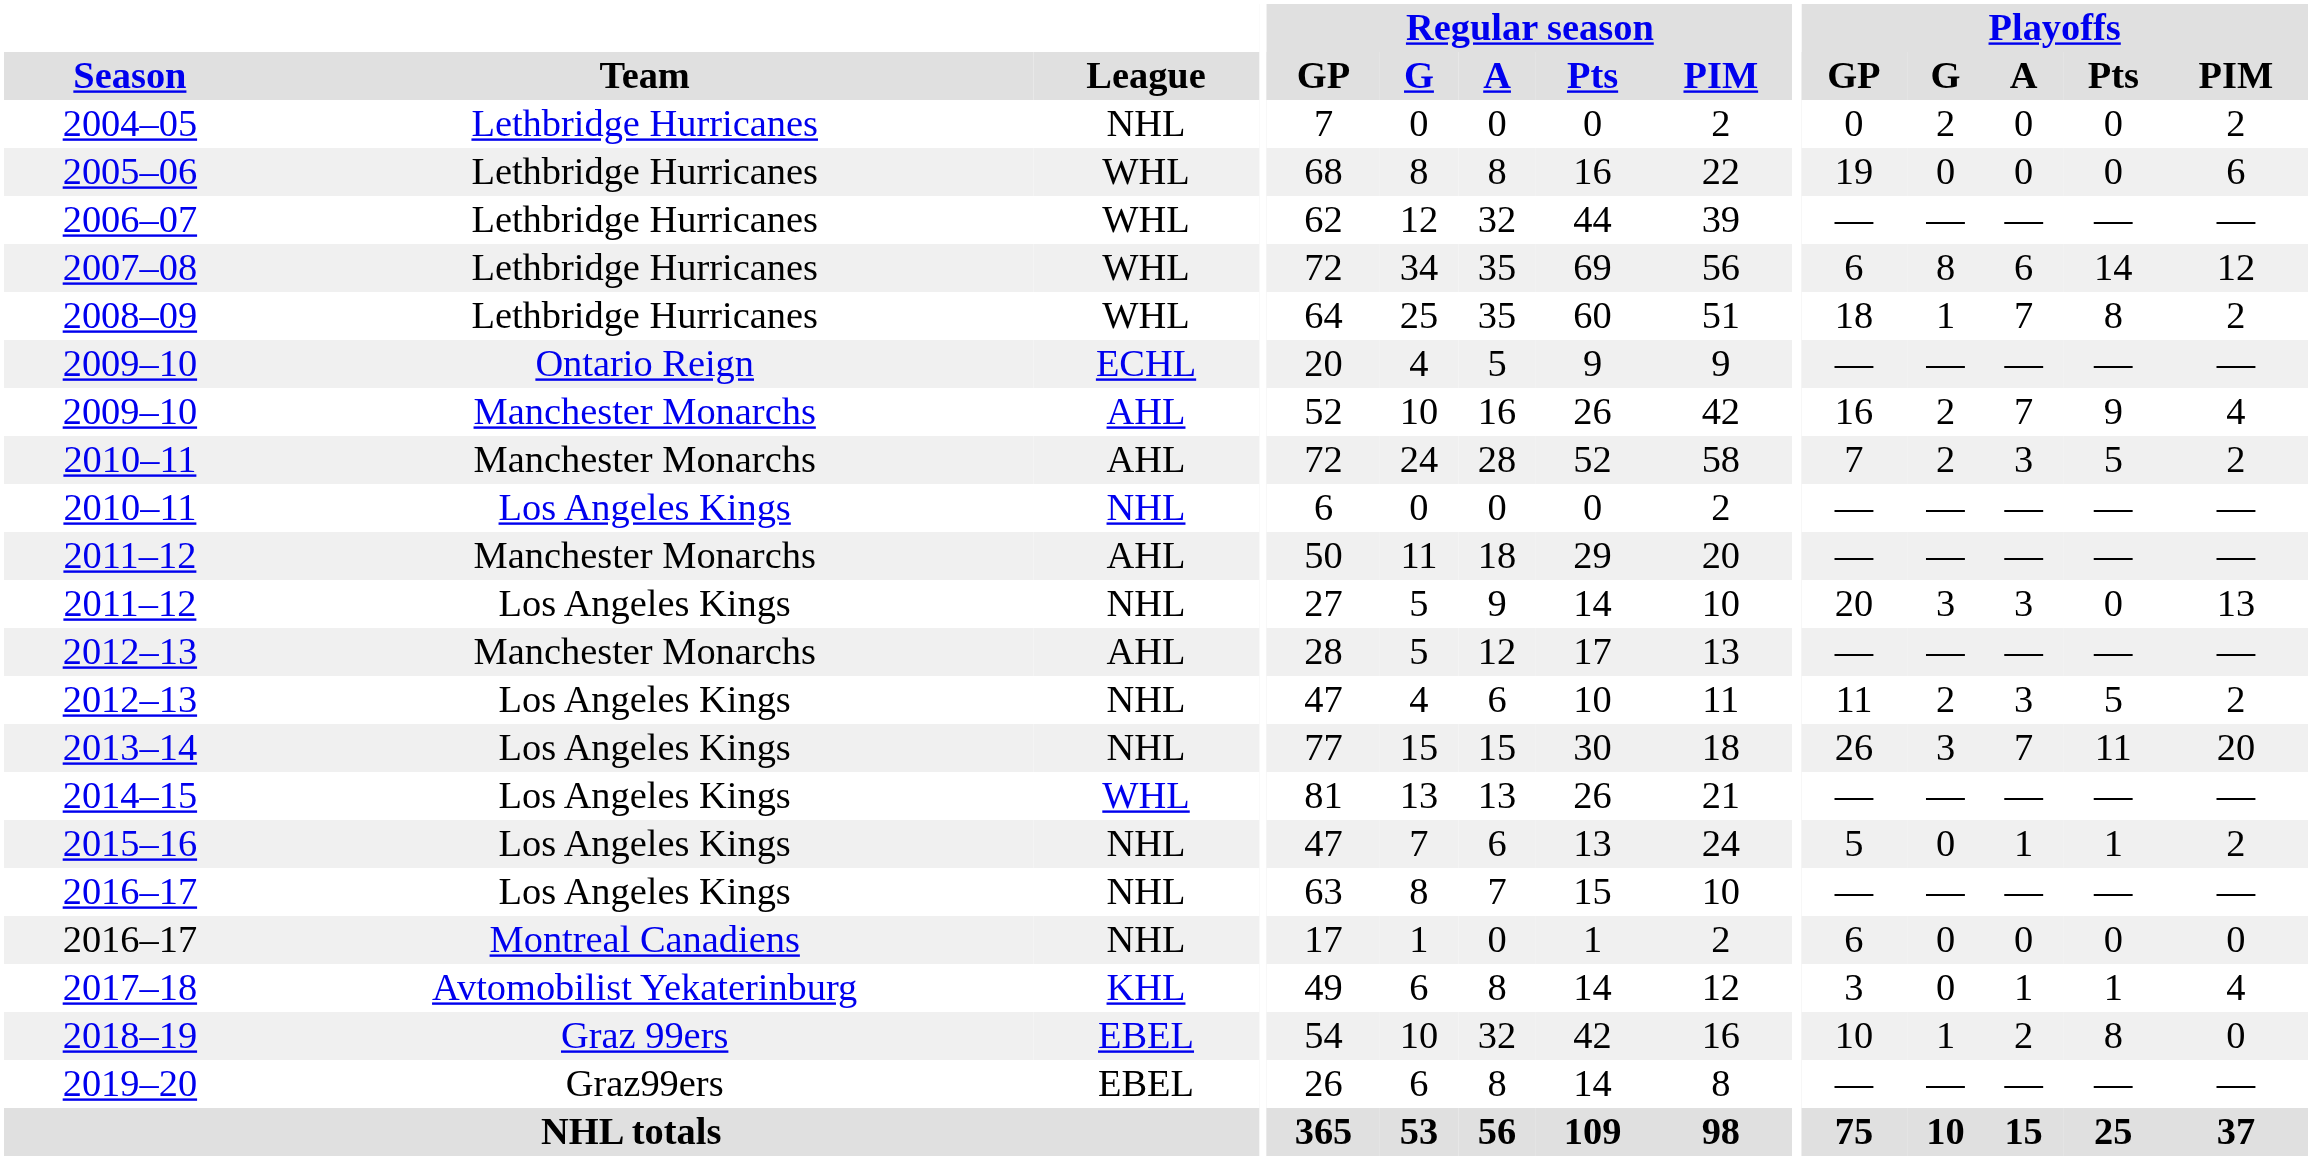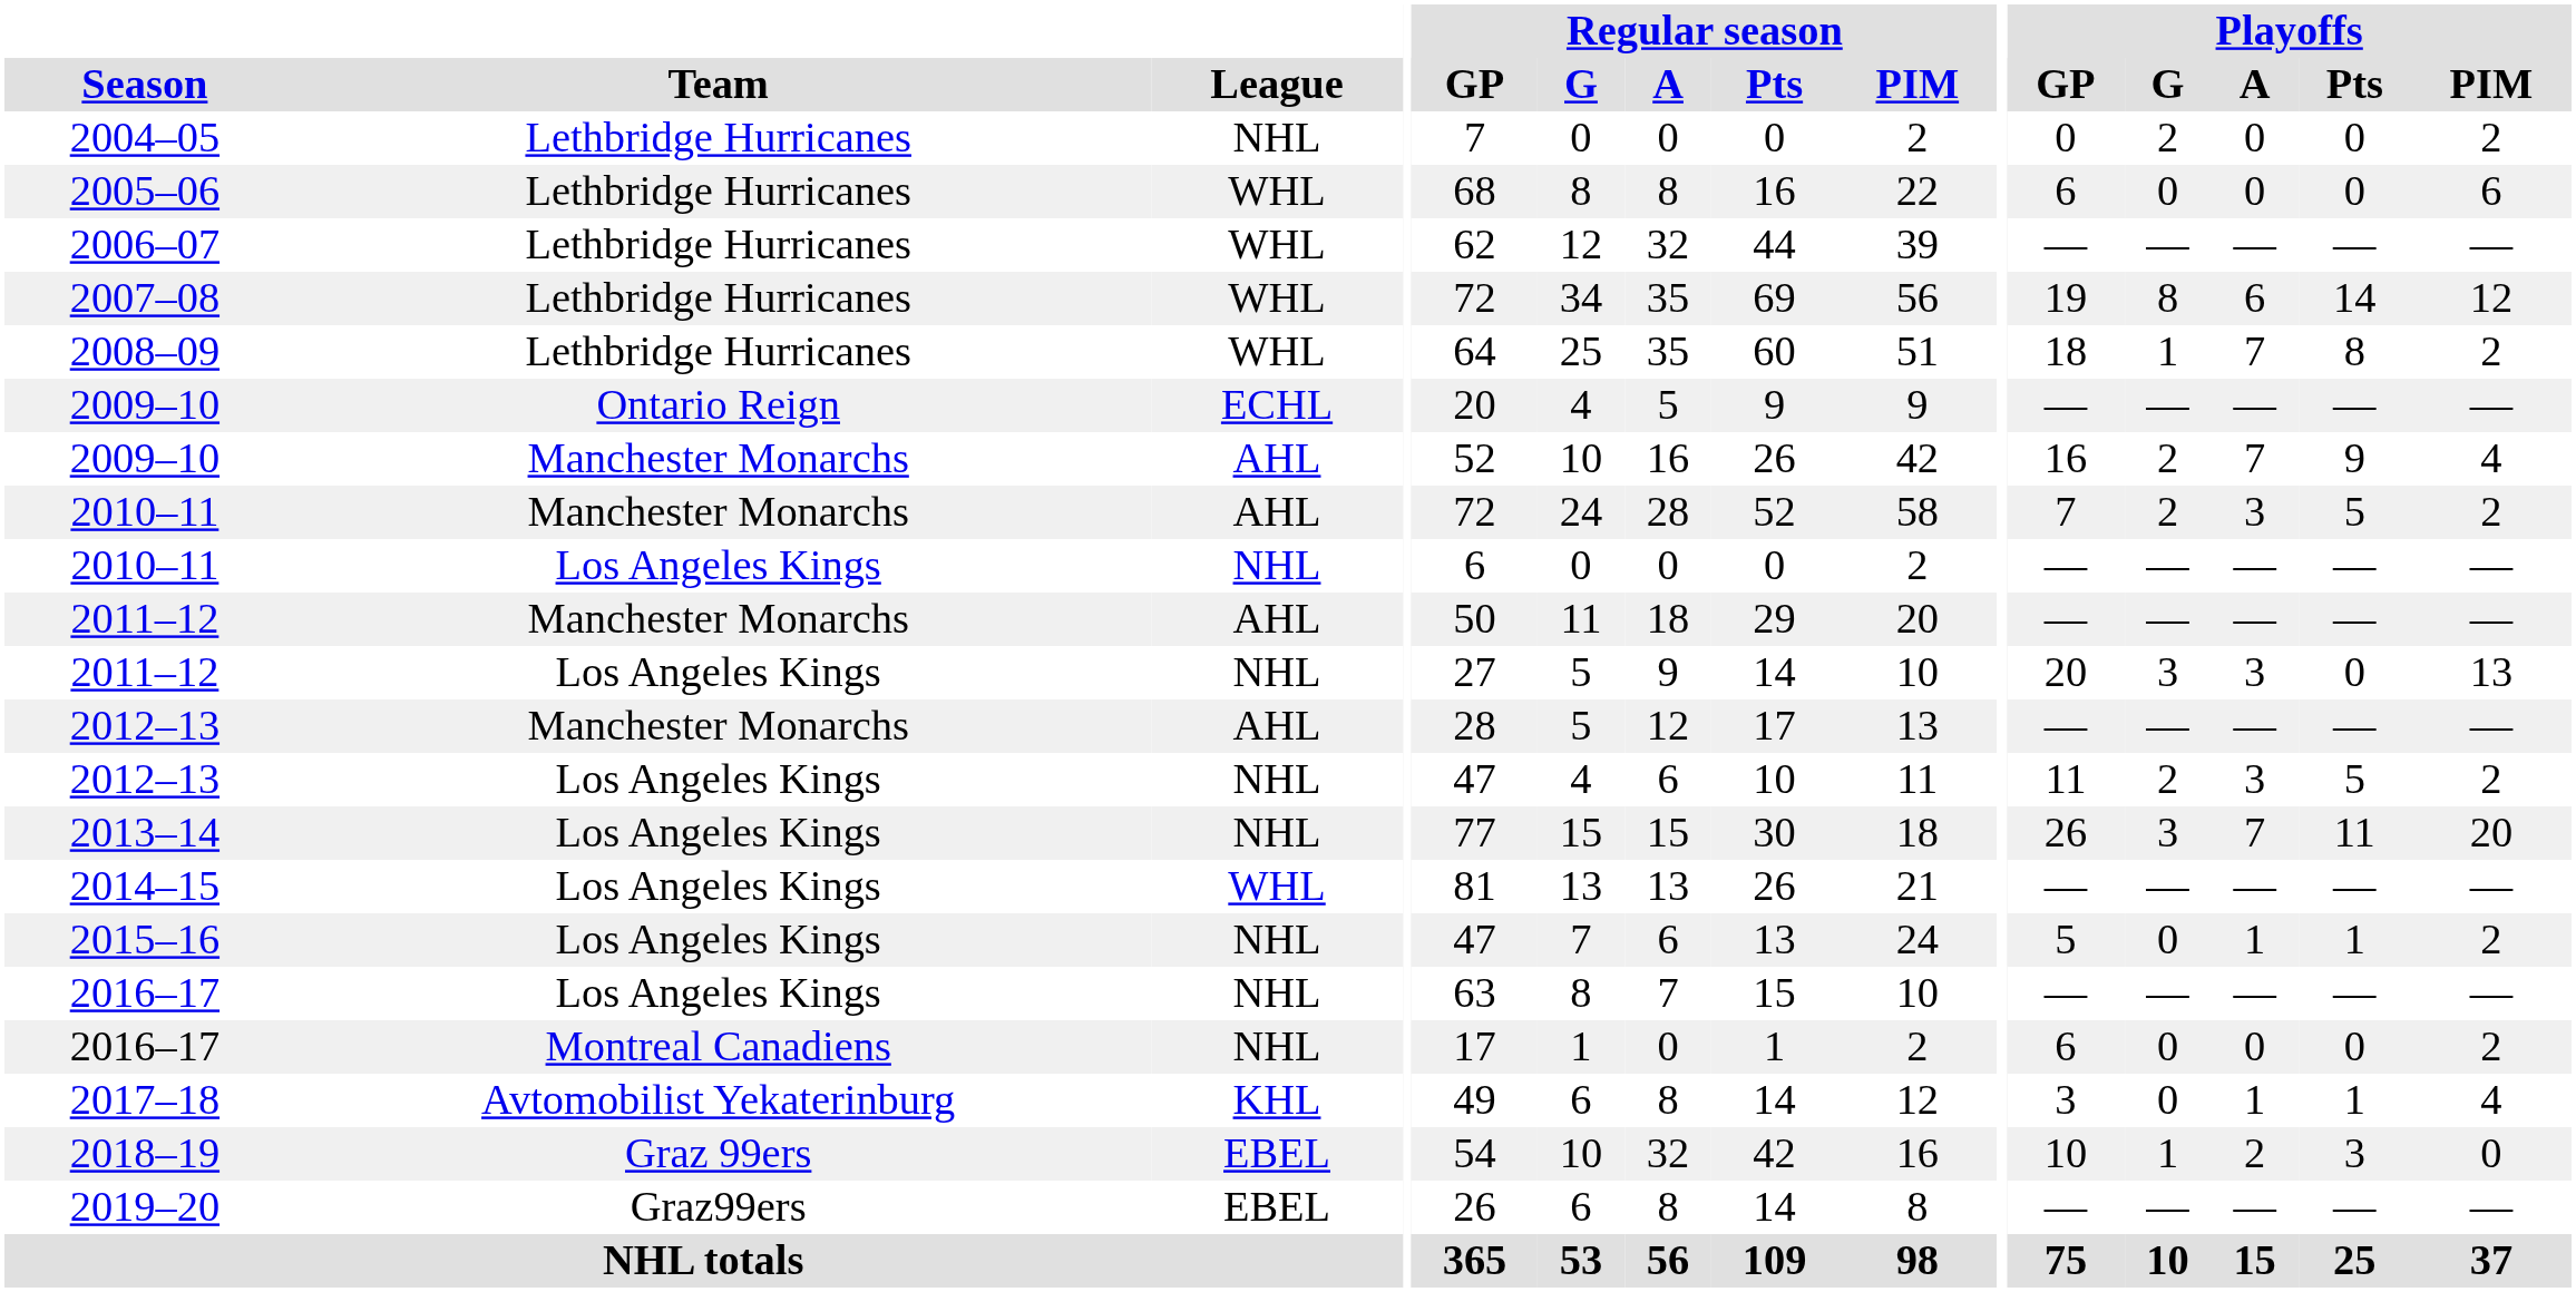 <table border="0" cellpadding="1" cellspacing="0" style="text-align:center; width:60em">
 <tr bgcolor="#e0e0e0">
 <th colspan="3" bgcolor="#ffffff"></th>
 <th rowspan="99" bgcolor="#ffffff"></th>
 <th colspan="5"><a href='#'>Regular season</a></th>
 <th rowspan="99" bgcolor="#ffffff"></th>
 <th colspan="5"><a href='#'>Playoffs</a></th>
 </tr>
 <tr bgcolor="#e0e0e0">
 <th><a href='#'>Season</a></th>
 <th>Team</th>
 <th>League</th>
 <th>GP</th>
 <th><a href='#'>G</a></th>
 <th><a href='#'>A</a></th>
 <th><a href='#'>Pts</a></th>
 <th><a href='#'>PIM</a></th>
 <th>GP</th>
 <th>G</th>
 <th>A</th>
 <th>Pts</th>
 <th>PIM</th>
 </tr>
 <tr ALIGN="center">
 <td><a href='#'>2004–05</a></td>
 <td><a href='#'>Lethbridge Hurricanes</a></td>
 <td>NHL</td>
 <td>7</td>
 <td>0</td>
 <td>0</td>
 <td>0</td>
 <td>2</td>
 <td>0</td>
 <td>2</td>
 <td>0</td>
 <td>0</td>
 <td>2</td>
 </tr>
 <tr ALIGN="center" bgcolor="#f0f0f0">
 <td><a href='#'>2005–06</a></td>
 <td>Lethbridge Hurricanes</td>
 <td>WHL</td>
 <td>68</td>
 <td>8</td>
 <td>8</td>
 <td>16</td>
 <td>22</td>
-<td>19</td>
+<td>6</td>
 <td>0</td>
 <td>0</td>
 <td>0</td>
 <td>6</td>
 </tr>
 <tr ALIGN="center">
 <td><a href='#'>2006–07</a></td>
 <td>Lethbridge Hurricanes</td>
 <td>WHL</td>
 <td>62</td>
 <td>12</td>
 <td>32</td>
 <td>44</td>
 <td>39</td>
 <td>—</td>
 <td>—</td>
 <td>—</td>
 <td>—</td>
 <td>—</td>
 </tr>
 <tr ALIGN="center" bgcolor="#f0f0f0">
 <td><a href='#'>2007–08</a></td>
 <td>Lethbridge Hurricanes</td>
 <td>WHL</td>
 <td>72</td>
 <td>34</td>
 <td>35</td>
 <td>69</td>
 <td>56</td>
-<td>6</td>
+<td>19</td>
 <td>8</td>
 <td>6</td>
 <td>14</td>
 <td>12</td>
 </tr>
 <tr ALIGN="center">
 <td><a href='#'>2008–09</a></td>
 <td>Lethbridge Hurricanes</td>
 <td>WHL</td>
 <td>64</td>
 <td>25</td>
 <td>35</td>
 <td>60</td>
 <td>51</td>
 <td>18</td>
 <td>1</td>
 <td>7</td>
 <td>8</td>
 <td>2</td>
 </tr>
 <tr ALIGN="center" bgcolor="#f0f0f0">
 <td><a href='#'>2009–10</a></td>
 <td><a href='#'>Ontario Reign</a></td>
 <td><a href='#'>ECHL</a></td>
 <td>20</td>
 <td>4</td>
 <td>5</td>
 <td>9</td>
 <td>9</td>
 <td>—</td>
 <td>—</td>
 <td>—</td>
 <td>—</td>
 <td>—</td>
 </tr>
 <tr ALIGN="center">
 <td><a href='#'>2009–10</a></td>
 <td><a href='#'>Manchester Monarchs</a></td>
 <td><a href='#'>AHL</a></td>
 <td>52</td>
 <td>10</td>
 <td>16</td>
 <td>26</td>
 <td>42</td>
 <td>16</td>
 <td>2</td>
 <td>7</td>
 <td>9</td>
 <td>4</td>
 </tr>
 <tr ALIGN="center" bgcolor="#f0f0f0">
 <td><a href='#'>2010–11</a></td>
 <td>Manchester Monarchs</td>
 <td>AHL</td>
 <td>72</td>
 <td>24</td>
 <td>28</td>
 <td>52</td>
 <td>58</td>
 <td>7</td>
 <td>2</td>
 <td>3</td>
 <td>5</td>
 <td>2</td>
 </tr>
 <tr ALIGN="center">
 <td><a href='#'>2010–11</a></td>
 <td><a href='#'>Los Angeles Kings</a></td>
 <td><a href='#'>NHL</a></td>
 <td>6</td>
 <td>0</td>
 <td>0</td>
 <td>0</td>
 <td>2</td>
 <td>—</td>
 <td>—</td>
 <td>—</td>
 <td>—</td>
 <td>—</td>
 </tr>
 <tr ALIGN="center" bgcolor="#f0f0f0">
 <td><a href='#'>2011–12</a></td>
 <td>Manchester Monarchs</td>
 <td>AHL</td>
 <td>50</td>
 <td>11</td>
 <td>18</td>
 <td>29</td>
 <td>20</td>
 <td>—</td>
 <td>—</td>
 <td>—</td>
 <td>—</td>
 <td>—</td>
 </tr>
 <tr ALIGN="center">
 <td><a href='#'>2011–12</a></td>
 <td>Los Angeles Kings</td>
 <td>NHL</td>
 <td>27</td>
 <td>5</td>
 <td>9</td>
 <td>14</td>
 <td>10</td>
 <td>20</td>
 <td>3</td>
 <td>3</td>
 <td>0</td>
 <td>13</td>
 </tr>
 <tr ALIGN="center" bgcolor="#f0f0f0">
 <td><a href='#'>2012–13</a></td>
 <td>Manchester Monarchs</td>
 <td>AHL</td>
 <td>28</td>
 <td>5</td>
 <td>12</td>
 <td>17</td>
 <td>13</td>
 <td>—</td>
 <td>—</td>
 <td>—</td>
 <td>—</td>
 <td>—</td>
 </tr>
 <tr ALIGN="center">
 <td><a href='#'>2012–13</a></td>
 <td>Los Angeles Kings</td>
 <td>NHL</td>
 <td>47</td>
 <td>4</td>
 <td>6</td>
 <td>10</td>
 <td>11</td>
 <td>11</td>
 <td>2</td>
 <td>3</td>
 <td>5</td>
 <td>2</td>
 </tr>
 <tr ALIGN="center" bgcolor="#f0f0f0">
 <td><a href='#'>2013–14</a></td>
 <td>Los Angeles Kings</td>
 <td>NHL</td>
 <td>77</td>
 <td>15</td>
 <td>15</td>
 <td>30</td>
 <td>18</td>
 <td>26</td>
 <td>3</td>
 <td>7</td>
 <td>11</td>
 <td>20</td>
 </tr>
 <tr ALIGN="center">
 <td><a href='#'>2014–15</a></td>
 <td>Los Angeles Kings</td>
 <td><a href='#'>WHL</a></td>
 <td>81</td>
 <td>13</td>
 <td>13</td>
 <td>26</td>
 <td>21</td>
 <td>—</td>
 <td>—</td>
 <td>—</td>
 <td>—</td>
 <td>—</td>
 </tr>
 <tr ALIGN="center" bgcolor="#f0f0f0">
 <td><a href='#'>2015–16</a></td>
 <td>Los Angeles Kings</td>
 <td>NHL</td>
 <td>47</td>
 <td>7</td>
 <td>6</td>
 <td>13</td>
 <td>24</td>
 <td>5</td>
 <td>0</td>
 <td>1</td>
 <td>1</td>
 <td>2</td>
 </tr>
 <tr ALIGN="center">
 <td><a href='#'>2016–17</a></td>
 <td>Los Angeles Kings</td>
 <td>NHL</td>
 <td>63</td>
 <td>8</td>
 <td>7</td>
 <td>15</td>
 <td>10</td>
 <td>—</td>
 <td>—</td>
 <td>—</td>
 <td>—</td>
 <td>—</td>
 </tr>
 <tr ALIGN="center" bgcolor="#f0f0f0">
 <td>2016–17</td>
 <td><a href='#'>Montreal Canadiens</a></td>
 <td>NHL</td>
 <td>17</td>
 <td>1</td>
 <td>0</td>
 <td>1</td>
 <td>2</td>
 <td>6</td>
 <td>0</td>
 <td>0</td>
 <td>0</td>
-<td>0</td>
+<td>2</td>
 </tr>
 <tr ALIGN="center">
 <td><a href='#'>2017–18</a></td>
 <td><a href='#'>Avtomobilist Yekaterinburg</a></td>
 <td><a href='#'>KHL</a></td>
 <td>49</td>
 <td>6</td>
 <td>8</td>
 <td>14</td>
 <td>12</td>
 <td>3</td>
 <td>0</td>
 <td>1</td>
 <td>1</td>
 <td>4</td>
 </tr>
 <tr ALIGN="center" bgcolor="#f0f0f0">
 <td><a href='#'>2018–19</a></td>
 <td><a href='#'>Graz 99ers</a></td>
 <td><a href='#'>EBEL</a></td>
 <td>54</td>
 <td>10</td>
 <td>32</td>
 <td>42</td>
 <td>16</td>
 <td>10</td>
 <td>1</td>
 <td>2</td>
-<td>8</td>
+<td>3</td>
 <td>0</td>
 </tr>
 <tr ALIGN="center">
 <td><a href='#'>2019–20</a></td>
 <td>Graz99ers</td>
 <td>EBEL</td>
 <td>26</td>
 <td>6</td>
 <td>8</td>
 <td>14</td>
 <td>8</td>
 <td>—</td>
 <td>—</td>
 <td>—</td>
 <td>—</td>
 <td>—</td>
 </tr>
 <tr bgcolor="#e0e0e0">
 <th colspan="3">NHL totals</th>
 <th>365</th>
 <th>53</th>
 <th>56</th>
 <th>109</th>
 <th>98</th>
 <th>75</th>
 <th>10</th>
 <th>15</th>
 <th>25</th>
 <th>37</th>
 </tr>
 </table>
